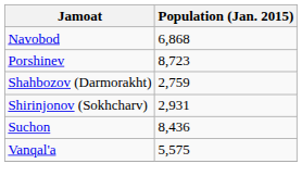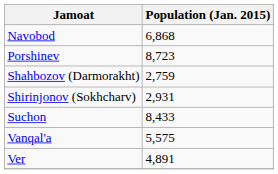 <table class="wikitable sortable">
 <tr>
 <th>Jamoat</th>
 <th>Population (Jan. 2015)</th>
 </tr>
 <tr>
 <td><a href='#'>Navobod</a></td>
 <td>6,868</td>
 </tr>
 <tr>
 <td><a href='#'>Porshinev</a></td>
 <td>8,723</td>
 </tr>
 <tr>
 <td><a href='#'>Shahbozov</a> (Darmorakht)</td>
 <td>2,759</td>
 </tr>
 <tr>
 <td><a href='#'>Shirinjonov</a> (Sokhcharv)</td>
 <td>2,931</td>
 </tr>
 <tr>
 <td><a href='#'>Suchon</a></td>
-<td>8,436</td>
+<td>8,433</td>
 </tr>
 <tr>
 <td><a href='#'>Vanqal'a</a></td>
 <td>5,575</td>
 </tr>
 <tr>
+<td><a href='#'>Ver</a></td>
+<td>4,891</td>
+</tr>
+<tr>
 </tr>
 </table>
